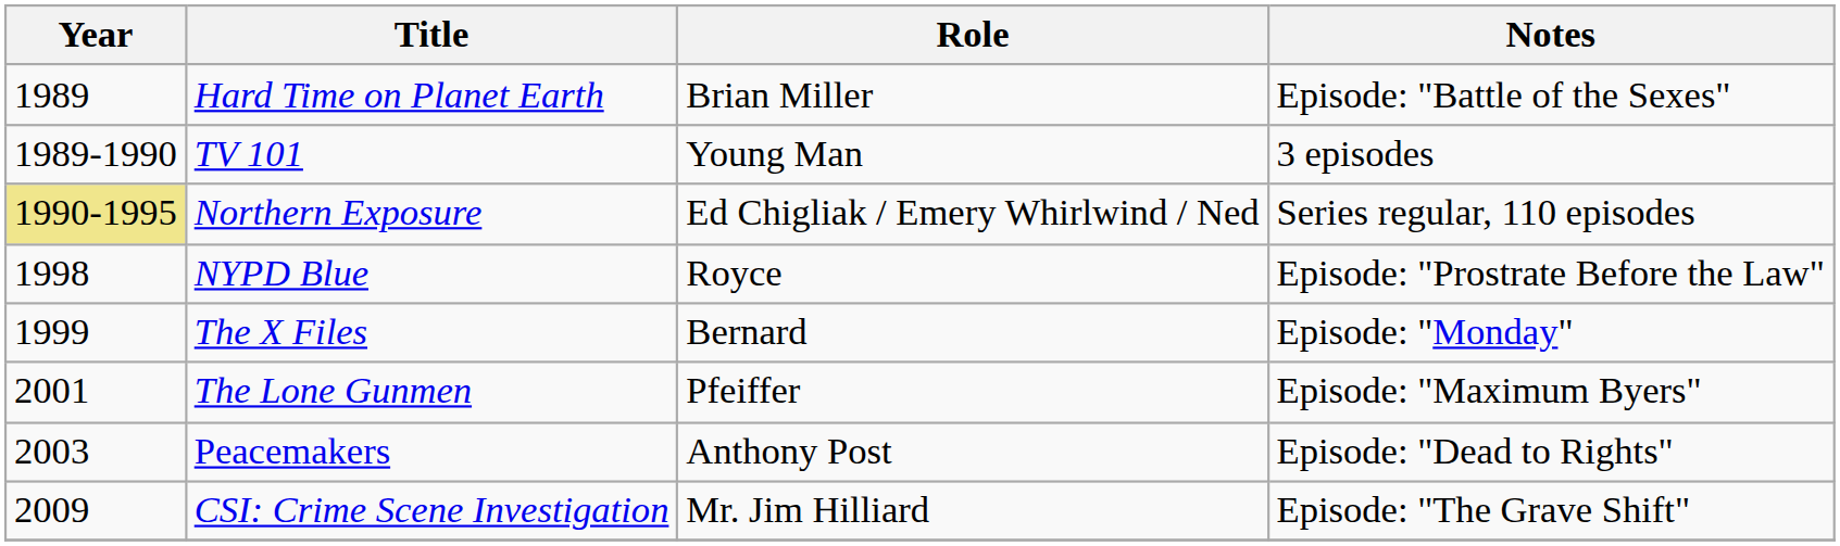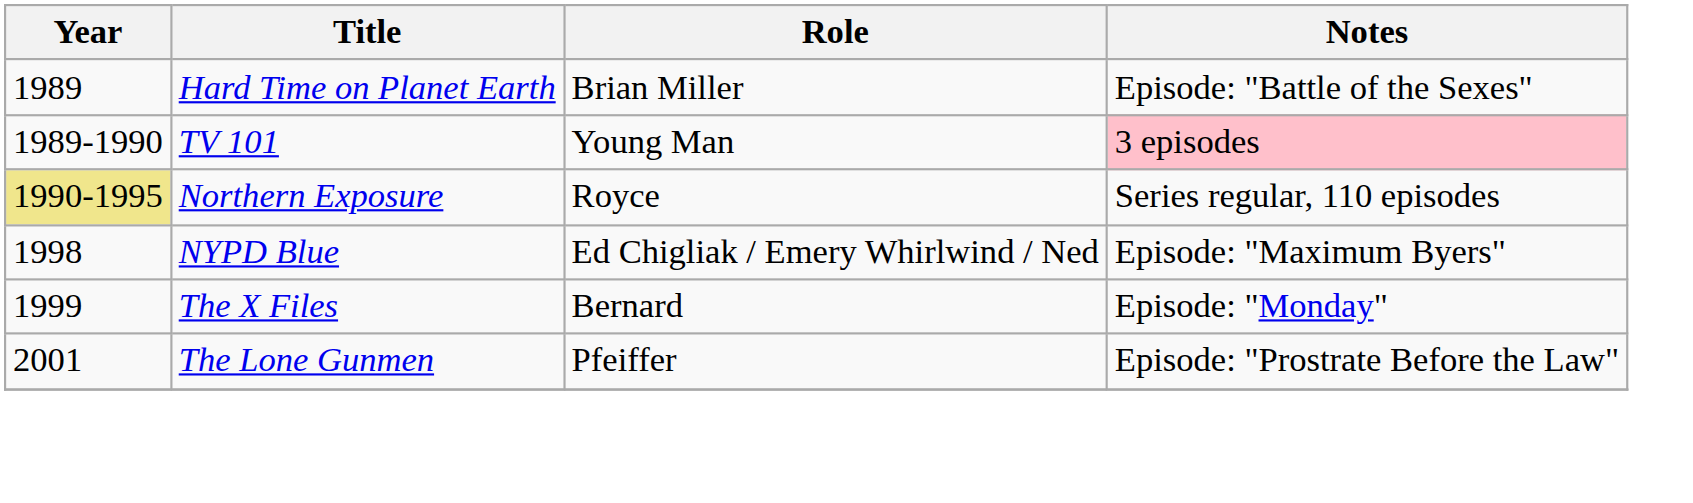 <table class="wikitable">
 <tr>
 <th>Year</th>
 <th>Title</th>
 <th>Role</th>
 <th>Notes</th>
 </tr>
 <tr>
 <td>1989</td>
 <td><em><a href='#'>Hard Time on Planet Earth </a></em></td>
 <td>Brian Miller</td>
 <td>Episode: "Battle of the Sexes"</td>
 </tr>
 <tr>
 <td>1989-1990</td>
 <td><em><a href='#'>TV 101</a></em></td>
 <td>Young Man</td>
-<td>3 episodes</td>
+<td style="background: pink;">3 episodes</td>
 </tr>
 <tr>
 <td style="background: khaki;">1990-1995</td>
 <td><em><a href='#'>Northern Exposure </a></em></td>
-<td>Ed Chigliak / Emery Whirlwind / Ned</td>
+<td>Royce</td>
 <td>Series regular, 110 episodes</td>
 </tr>
 <tr>
 <td>1998</td>
 <td><em><a href='#'>NYPD Blue</a></em></td>
-<td>Royce</td>
-<td>Episode: "Prostrate Before the Law"</td>
+<td>Ed Chigliak / Emery Whirlwind / Ned</td>
+<td>Episode: "Maximum Byers"</td>
 </tr>
 <tr>
 <td>1999</td>
 <td><em><a href='#'>The X Files</a></em></td>
 <td>Bernard</td>
 <td>Episode: "<a href='#'>Monday</a>"</td>
 </tr>
 <tr>
 <td>2001</td>
 <td><em><a href='#'>The Lone Gunmen</a></em></td>
 <td>Pfeiffer</td>
-<td>Episode: "Maximum Byers"</td>
-</tr>
-<tr>
-<td>2003</td>
-<td><em><a href='#'></em>Peacemakers<em></a></em></td>
-<td>Anthony Post</td>
-<td>Episode: "Dead to Rights"</td>
-</tr>
-<tr>
-<td>2009</td>
-<td><em><a href='#'>CSI: Crime Scene Investigation </a></em></td>
-<td>Mr. Jim Hilliard</td>
-<td>Episode: "The Grave Shift"</td>
+<td>Episode: "Prostrate Before the Law"</td>
 </tr>
 <tr>
 </tr>
 </table>
